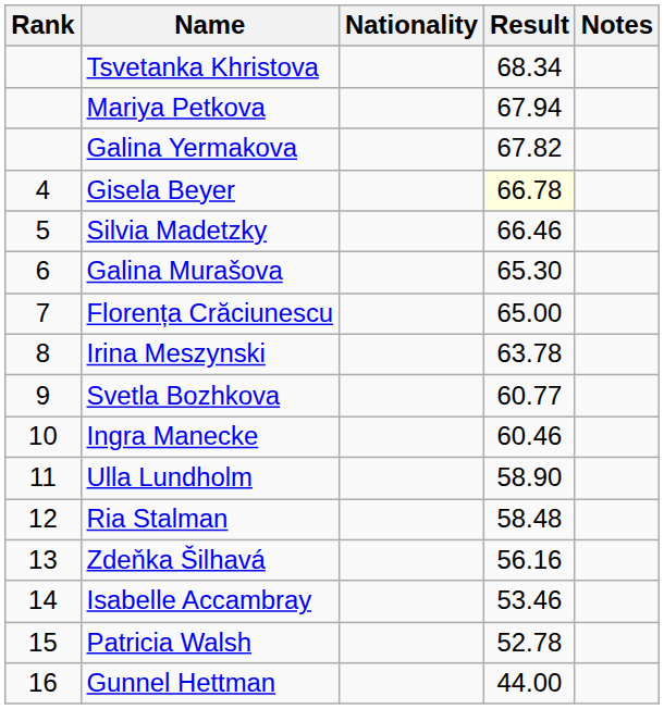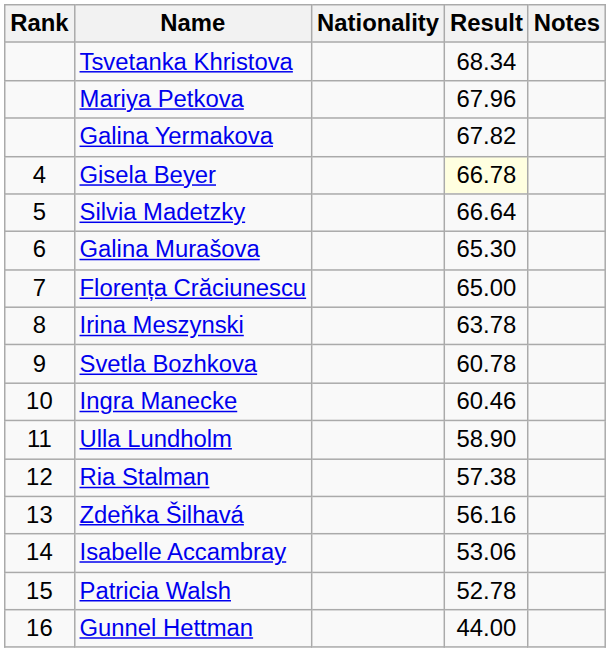 <table class="wikitable sortable" style="text-align:center">
 <tr>
 <th>Rank</th>
 <th>Name</th>
 <th>Nationality</th>
 <th>Result</th>
 <th>Notes</th>
 </tr>
 <tr>
 <td></td>
 <td align=left><a href='#'>Tsvetanka Khristova</a></td>
 <td align=left></td>
 <td>68.34</td>
 <td></td>
 </tr>
 <tr>
 <td></td>
 <td align=left><a href='#'>Mariya Petkova</a></td>
 <td align=left></td>
-<td>67.94</td>
+<td>67.96</td>
 <td></td>
 </tr>
 <tr>
 <td></td>
 <td align=left><a href='#'>Galina Yermakova</a></td>
 <td align=left></td>
 <td>67.82</td>
 <td></td>
 </tr>
 <tr>
 <td>4</td>
 <td align=left><a href='#'>Gisela Beyer</a></td>
 <td align=left></td>
 <td style="background: lightyellow;">66.78</td>
 <td></td>
 </tr>
 <tr>
 <td>5</td>
 <td align=left><a href='#'>Silvia Madetzky</a></td>
 <td align=left></td>
-<td>66.46</td>
+<td>66.64</td>
 <td></td>
 </tr>
 <tr>
 <td>6</td>
 <td align=left><a href='#'>Galina Murašova</a></td>
 <td align=left></td>
 <td>65.30</td>
 <td></td>
 </tr>
 <tr>
 <td>7</td>
 <td align=left><a href='#'>Florența Crăciunescu</a></td>
 <td align=left></td>
 <td>65.00</td>
 <td></td>
 </tr>
 <tr>
 <td>8</td>
 <td align=left><a href='#'>Irina Meszynski</a></td>
 <td align=left></td>
 <td>63.78</td>
 <td></td>
 </tr>
 <tr>
 <td>9</td>
 <td align=left><a href='#'>Svetla Bozhkova</a></td>
 <td align=left></td>
-<td>60.77</td>
+<td>60.78</td>
 <td></td>
 </tr>
 <tr>
 <td>10</td>
 <td align=left><a href='#'>Ingra Manecke</a></td>
 <td align=left></td>
 <td>60.46</td>
 <td></td>
 </tr>
 <tr>
 <td>11</td>
 <td align=left><a href='#'>Ulla Lundholm</a></td>
 <td align=left></td>
 <td>58.90</td>
 <td></td>
 </tr>
 <tr>
 <td>12</td>
 <td align=left><a href='#'>Ria Stalman</a></td>
 <td align=left></td>
-<td>58.48</td>
+<td>57.38</td>
 <td></td>
 </tr>
 <tr>
 <td>13</td>
 <td align=left><a href='#'>Zdeňka Šilhavá</a></td>
 <td align=left></td>
 <td>56.16</td>
 <td></td>
 </tr>
 <tr>
 <td>14</td>
 <td align=left><a href='#'>Isabelle Accambray</a></td>
 <td align=left></td>
-<td>53.46</td>
+<td>53.06</td>
 <td></td>
 </tr>
 <tr>
 <td>15</td>
 <td align=left><a href='#'>Patricia Walsh</a></td>
 <td align=left></td>
 <td>52.78</td>
 <td></td>
 </tr>
 <tr>
 <td>16</td>
 <td align=left><a href='#'>Gunnel Hettman</a></td>
 <td align=left></td>
 <td>44.00</td>
 <td></td>
 </tr>
 </table>
